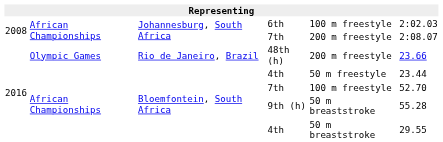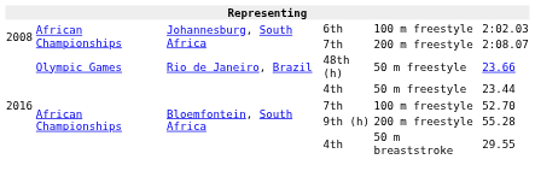 <table>
 <tr>
 <th bgcolor="#eeeeee" colspan="6">Representing </th>
 </tr>
 <tr>
 <td rowspan=2>2008</td>
 <td rowspan=2><a href='#'>African Championships</a></td>
 <td rowspan=2 align=left> <a href='#'>Johannesburg</a>, <a href='#'>South Africa</a></td>
 <td>6th</td>
 <td>100 m freestyle</td>
 <td>2:02.03</td>
 </tr>
 <tr>
 <td>7th</td>
 <td>200 m freestyle</td>
 <td>2:08.07</td>
 </tr>
 <tr>
 <td rowspan=5>2016</td>
 <td><a href='#'>Olympic Games</a></td>
 <td align=left> <a href='#'>Rio de Janeiro</a>, <a href='#'>Brazil</a></td>
 <td>48th (h)</td>
-<td>200 m freestyle</td>
+<td>50 m freestyle</td>
 <td><a href='#'>23.66</a></td>
 </tr>
 <tr>
 <td rowspan=4><a href='#'>African Championships</a></td>
 <td rowspan=4 align=left> <a href='#'>Bloemfontein</a>, <a href='#'>South Africa</a></td>
 <td>4th</td>
 <td>50 m freestyle</td>
 <td>23.44</td>
 </tr>
 <tr>
 <td>7th</td>
 <td>100 m freestyle</td>
 <td>52.70</td>
 </tr>
 <tr>
 <td>9th (h)</td>
-<td>50 m breaststroke</td>
+<td>200 m freestyle</td>
 <td>55.28</td>
 </tr>
 <tr>
 <td>4th</td>
 <td>50 m breaststroke</td>
 <td>29.55</td>
 </tr>
 </table>
